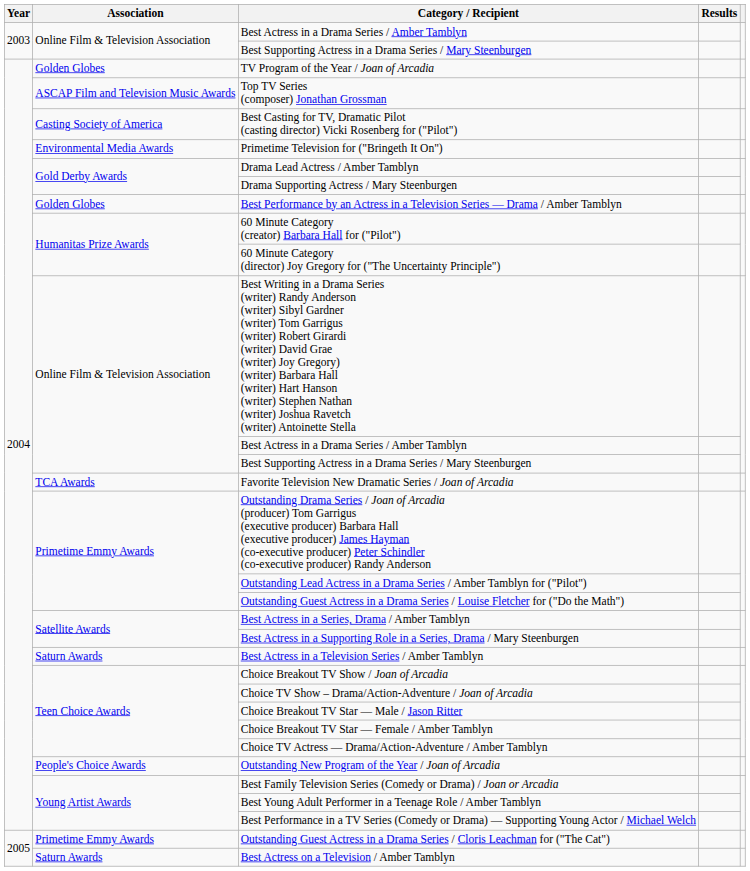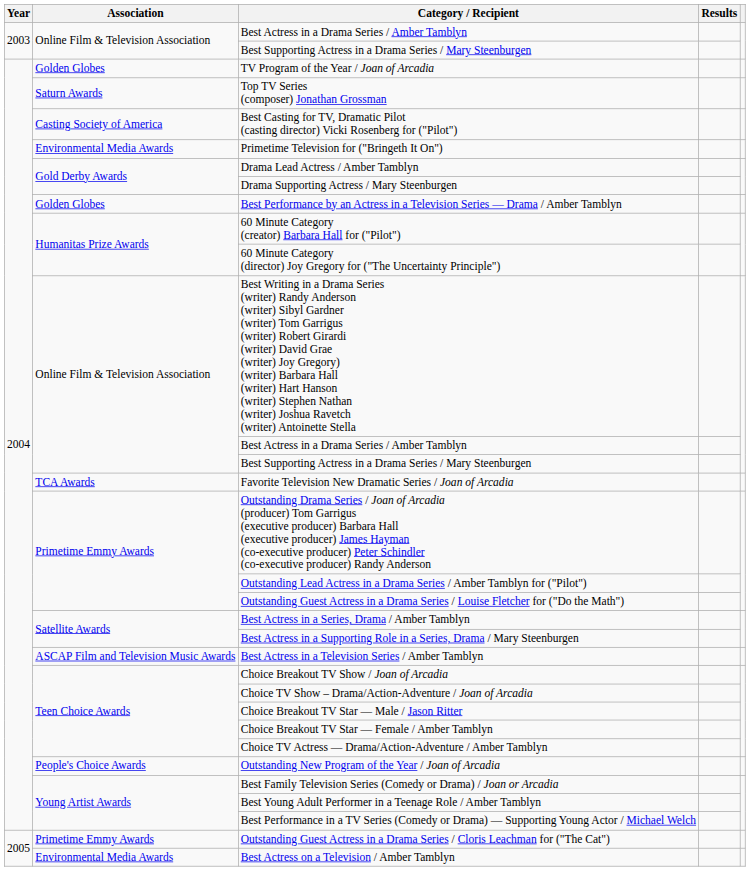 <table class="wikitable">
 <tr>
 <th>Year</th>
 <th>Association</th>
 <th>Category / Recipient</th>
 <th>Results</th>
 <th></th>
 </tr>
 <tr>
 <td rowspan="2">2003</td>
 <td rowspan="2">Online Film & Television Association</td>
 <td>Best Actress in a Drama Series / <a href='#'>Amber Tamblyn</a></td>
 <td></td>
 <td rowspan="2"></td>
 </tr>
 <tr>
 <td>Best Supporting Actress in a Drama Series / <a href='#'>Mary Steenburgen</a></td>
 <td></td>
 </tr>
 <tr>
 <td rowspan="28">2004</td>
 <td><a href='#'>Golden Globes</a></td>
 <td>TV Program of the Year / <em>Joan of Arcadia</em></td>
 <td></td>
 <td></td>
 </tr>
 <tr>
-<td><a href='#'>ASCAP Film and Television Music Awards</a></td>
+<td><a href='#'>Saturn Awards</a></td>
 <td>Top TV Series<br>(composer) <a href='#'>Jonathan Grossman</a></td>
 <td></td>
 <td></td>
 </tr>
 <tr>
 <td><a href='#'>Casting Society of America</a></td>
 <td>Best Casting for TV, Dramatic Pilot<br>(casting director) Vicki Rosenberg for ("Pilot")</td>
 <td></td>
 <td></td>
 </tr>
 <tr>
 <td><a href='#'>Environmental Media Awards</a></td>
 <td>Primetime Television for ("Bringeth It On")</td>
 <td></td>
 <td></td>
 </tr>
 <tr>
 <td rowspan="2"><a href='#'>Gold Derby Awards</a></td>
 <td>Drama Lead Actress / Amber Tamblyn</td>
 <td></td>
 <td rowspan="2"></td>
 </tr>
 <tr>
 <td>Drama Supporting Actress / Mary Steenburgen</td>
 <td></td>
 </tr>
 <tr>
 <td><a href='#'>Golden Globes</a></td>
 <td><a href='#'>Best Performance by an Actress in a Television Series — Drama</a> / Amber Tamblyn</td>
 <td></td>
 <td></td>
 </tr>
 <tr>
 <td rowspan="2"><a href='#'>Humanitas Prize Awards</a></td>
 <td>60 Minute Category<br>(creator) <a href='#'>Barbara Hall</a> for ("Pilot")</td>
 <td></td>
 <td rowspan="2"></td>
 </tr>
 <tr>
 <td>60 Minute Category<br>(director) Joy Gregory for ("The Uncertainty Principle")</td>
 <td></td>
 </tr>
 <tr>
 <td rowspan="3">Online Film & Television Association</td>
 <td>Best Writing in a Drama Series<br>(writer) Randy Anderson<br>(writer) Sibyl Gardner<br>(writer) Tom Garrigus<br>(writer) Robert Girardi<br>(writer) David Grae<br>(writer) Joy Gregory)<br>(writer) Barbara Hall<br>(writer) Hart Hanson<br>(writer) Stephen Nathan<br>(writer) Joshua Ravetch<br>(writer) Antoinette Stella</td>
 <td></td>
 <td rowspan="3"></td>
 </tr>
 <tr>
 <td>Best Actress in a Drama Series / Amber Tamblyn</td>
 <td></td>
 </tr>
 <tr>
 <td>Best Supporting Actress in a Drama Series / Mary Steenburgen</td>
 <td></td>
 </tr>
 <tr>
 <td><a href='#'>TCA Awards</a></td>
 <td>Favorite Television New Dramatic Series / <em>Joan of Arcadia</em></td>
 <td></td>
 <td></td>
 </tr>
 <tr>
 <td rowspan="3"><a href='#'>Primetime Emmy Awards</a></td>
 <td><a href='#'>Outstanding Drama Series</a> / <em>Joan of Arcadia</em><br>(producer) Tom Garrigus<br>(executive producer) Barbara Hall<br>(executive producer) <a href='#'>James Hayman</a><br>(co-executive producer) <a href='#'>Peter Schindler</a><br>(co-executive producer) Randy Anderson</td>
 <td></td>
 <td rowspan="3"></td>
 </tr>
 <tr>
 <td><a href='#'>Outstanding Lead Actress in a Drama Series</a> / Amber Tamblyn for ("Pilot")</td>
 <td></td>
 </tr>
 <tr>
 <td><a href='#'>Outstanding Guest Actress in a Drama Series</a> / <a href='#'>Louise Fletcher</a> for ("Do the Math")</td>
 <td></td>
 </tr>
 <tr>
 <td rowspan="2"><a href='#'>Satellite Awards</a></td>
 <td><a href='#'>Best Actress in a Series, Drama</a> / Amber Tamblyn</td>
 <td></td>
 <td rowspan="2"></td>
 </tr>
 <tr>
 <td><a href='#'>Best Actress in a Supporting Role in a Series, Drama</a> / Mary Steenburgen</td>
 <td></td>
 </tr>
 <tr>
-<td><a href='#'>Saturn Awards</a></td>
+<td><a href='#'>ASCAP Film and Television Music Awards</a></td>
 <td><a href='#'>Best Actress in a Television Series</a> / Amber Tamblyn</td>
 <td></td>
 <td></td>
 </tr>
 <tr>
 <td rowspan="5"><a href='#'>Teen Choice Awards</a></td>
 <td>Choice Breakout TV Show / <em>Joan of Arcadia</em></td>
 <td></td>
 <td rowspan="5"></td>
 </tr>
 <tr>
 <td>Choice TV Show – Drama/Action-Adventure / <em>Joan of Arcadia</em></td>
 <td></td>
 </tr>
 <tr>
 <td>Choice Breakout TV Star — Male / <a href='#'>Jason Ritter</a></td>
 <td></td>
 </tr>
 <tr>
 <td>Choice Breakout TV Star — Female / Amber Tamblyn</td>
 <td></td>
 </tr>
 <tr>
 <td>Choice TV Actress — Drama/Action-Adventure / Amber Tamblyn</td>
 <td></td>
 </tr>
 <tr>
 <td><a href='#'>People's Choice Awards</a></td>
 <td><a href='#'>Outstanding New Program of the Year</a> / <em>Joan of Arcadia</em></td>
 <td></td>
 <td></td>
 </tr>
 <tr>
 <td rowspan="3"><a href='#'>Young Artist Awards</a></td>
 <td>Best Family Television Series (Comedy or Drama) / <em>Joan or Arcadia</em></td>
 <td></td>
 <td rowspan="3"></td>
 </tr>
 <tr>
 <td>Best Young Adult Performer in a Teenage Role / Amber Tamblyn</td>
 <td></td>
 </tr>
 <tr>
 <td>Best Performance in a TV Series (Comedy or Drama) — Supporting Young Actor / <a href='#'>Michael Welch</a></td>
 <td></td>
 </tr>
 <tr>
 <td rowspan="2">2005</td>
 <td><a href='#'>Primetime Emmy Awards</a></td>
 <td><a href='#'>Outstanding Guest Actress in a Drama Series</a> / <a href='#'>Cloris Leachman</a> for ("The Cat")</td>
 <td></td>
 <td></td>
 </tr>
 <tr>
-<td><a href='#'>Saturn Awards</a></td>
+<td><a href='#'>Environmental Media Awards</a></td>
 <td><a href='#'>Best Actress on a Television</a> / Amber Tamblyn</td>
 <td></td>
 <td></td>
 </tr>
 </table>
